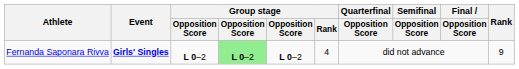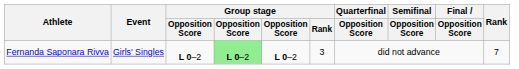 <table class="wikitable" style="font-size:90%">
 <tr>
 <th rowspan=2>Athlete</th>
 <th rowspan=2>Event</th>
 <th colspan=4>Group stage</th>
 <th>Quarterfinal</th>
 <th>Semifinal</th>
 <th>Final / </th>
 <th rowspan=2>Rank</th>
 </tr>
 <tr style="font-size:95%">
 <th>Opposition<br>Score</th>
 <th>Opposition<br>Score</th>
 <th>Opposition<br>Score</th>
 <th>Rank</th>
 <th>Opposition<br>Score</th>
 <th>Opposition<br>Score</th>
 <th>Opposition<br>Score</th>
 </tr>
 <tr align=center>
 <td align=left><a href='#'>Fernanda Saponara Rivva</a></td>
-<td align=left><strong><a href='#'>Girls' Singles</a></strong></td>
+<td align=left><a href='#'>Girls' Singles</a></td>
 <td><br><strong>L</strong> <strong>0</strong>–2</td>
 <td style="background: lightgreen;"><br><strong>L</strong> <strong>0</strong>–2</td>
 <td><br><strong>L</strong> <strong>0</strong>–2</td>
-<td>4</td>
+<td>3</td>
 <td colspan=3>did not advance</td>
-<td>9</td>
+<td>7</td>
 </tr>
 </table>
